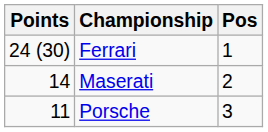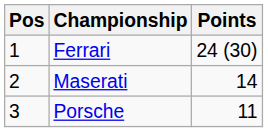 <table class="wikitable" style="font-size: 95%;">
 <tr>
+<th>Pos</th>
+<th>Championship</th>
 <th>Points</th>
-<th>Championship</th>
-<th>Pos</th>
 </tr>
 <tr>
+<td>1</td>
+<td> <a href='#'>Ferrari</a></td>
 <td align=right>24 (30)</td>
-<td> <a href='#'>Ferrari</a></td>
-<td>1</td>
 </tr>
 <tr>
+<td>2</td>
+<td> <a href='#'>Maserati</a></td>
 <td align=right>14</td>
-<td> <a href='#'>Maserati</a></td>
-<td>2</td>
 </tr>
 <tr>
+<td>3</td>
+<td> <a href='#'>Porsche</a></td>
 <td align=right>11</td>
-<td> <a href='#'>Porsche</a></td>
-<td>3</td>
 </tr>
 </table>
